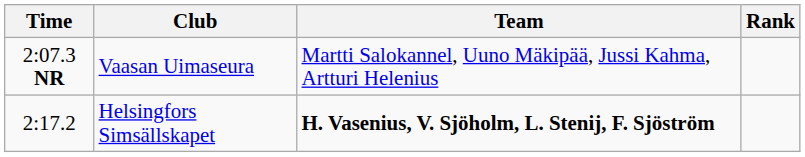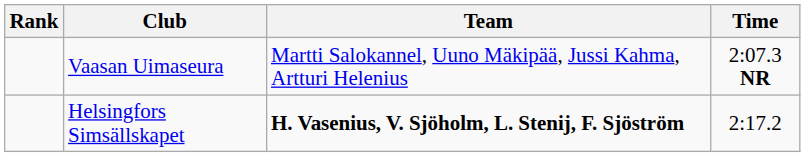 <table class="wikitable" style="text-align:center">
 <tr>
-<th>Time</th>
+<th>Rank</th>
 <th>Club</th>
 <th>Team</th>
-<th>Rank</th>
+<th>Time</th>
 </tr>
 <tr>
-<td>2:07.3 <strong>NR</strong></td>
+<td></td>
 <td align=left><a href='#'>Vaasan Uimaseura</a></td>
 <td align=left><a href='#'>Martti Salokannel</a>, <a href='#'>Uuno Mäkipää</a>, <a href='#'>Jussi Kahma</a>, <a href='#'>Artturi Helenius</a></td>
-<td></td>
+<td>2:07.3 <strong>NR</strong></td>
 </tr>
 <tr>
-<td>2:17.2</td>
+<td></td>
 <td align=left><a href='#'>Helsingfors Simsällskapet</a></td>
 <td align=left><strong>H. Vasenius, V. Sjöholm, L. Stenij, F. Sjöström</strong></td>
-<td></td>
+<td>2:17.2</td>
 </tr>
 </table>
